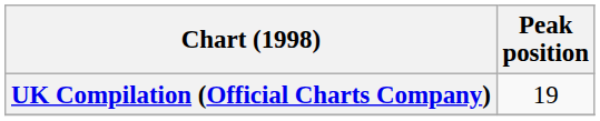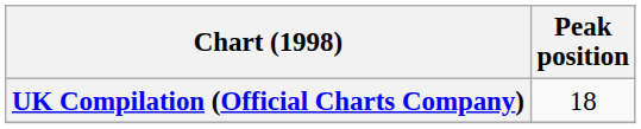 <table class="wikitable sortable plainrowheaders" style="text-align:center">
 <tr>
 <th scope="col">Chart (1998)</th>
 <th scope="col">Peak<br>position</th>
 </tr>
 <tr>
 <th scope="row"><a href='#'>UK Compilation</a> (<a href='#'>Official Charts Company</a>)</th>
-<td>19</td>
+<td>18</td>
 </tr>
 <tr>
 </tr>
 </table>
